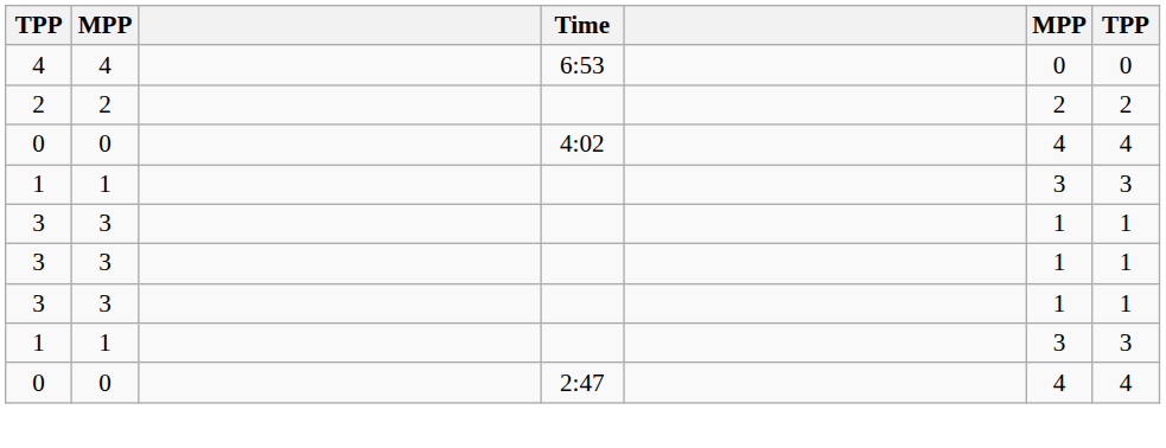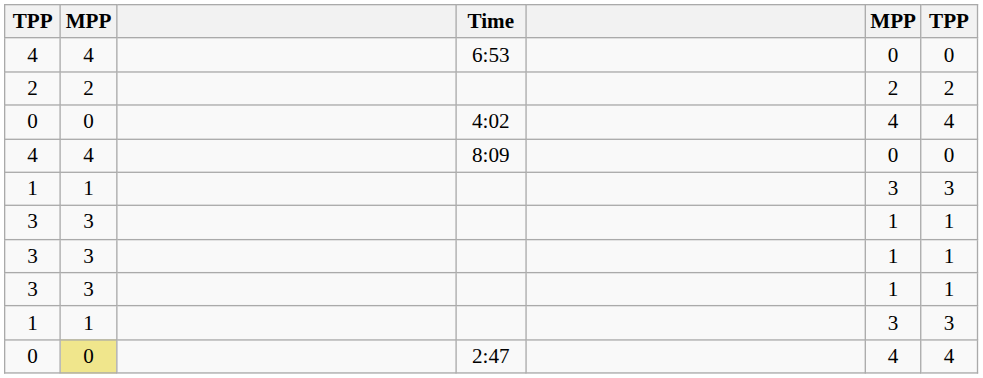 <table class="wikitable" style="text-align: center;" |>
 <tr>
 <th width="35">TPP</th>
 <th width="35">MPP</th>
 <th width="250"></th>
 <th width="45">Time</th>
 <th width="250"></th>
 <th width="35">MPP</th>
 <th width="35">TPP</th>
 </tr>
 <tr>
 <td>4</td>
 <td>4</td>
 <td style="text-align:left;"></td>
 <td>6:53</td>
 <td style="text-align:left;"><strong></strong></td>
 <td>0</td>
 <td>0</td>
 </tr>
 <tr>
 <td>2</td>
 <td>2</td>
 <td style="text-align:left;"></td>
 <td></td>
 <td style="text-align:left;"></td>
 <td>2</td>
 <td>2</td>
 </tr>
 <tr>
 <td>0</td>
 <td>0</td>
 <td style="text-align:left;"><strong></strong></td>
 <td>4:02</td>
 <td style="text-align:left;"></td>
 <td>4</td>
 <td>4</td>
+</tr>
+<tr>
+<td>4</td>
+<td>4</td>
+<td style="text-align:left;"></td>
+<td>8:09</td>
+<td style="text-align:left;"><strong></strong></td>
+<td>0</td>
+<td>0</td>
 </tr>
 <tr>
 <td>1</td>
 <td>1</td>
 <td style="text-align:left;"><strong></strong></td>
 <td></td>
 <td style="text-align:left;"></td>
 <td>3</td>
 <td>3</td>
 </tr>
 <tr>
 <td>3</td>
 <td>3</td>
 <td style="text-align:left;"></td>
 <td></td>
 <td style="text-align:left;"><strong></strong></td>
 <td>1</td>
 <td>1</td>
 </tr>
 <tr>
 <td>3</td>
 <td>3</td>
 <td style="text-align:left;"></td>
 <td></td>
 <td style="text-align:left;"><strong></strong></td>
 <td>1</td>
 <td>1</td>
 </tr>
 <tr>
 <td>3</td>
 <td>3</td>
 <td style="text-align:left;"></td>
 <td></td>
 <td style="text-align:left;"><strong></strong></td>
 <td>1</td>
 <td>1</td>
 </tr>
 <tr>
 <td>1</td>
 <td>1</td>
 <td style="text-align:left;"><strong></strong></td>
 <td></td>
 <td style="text-align:left;"></td>
 <td>3</td>
 <td>3</td>
 </tr>
 <tr>
 <td>0</td>
-<td>0</td>
+<td style="background: khaki;">0</td>
 <td style="text-align:left;"><strong></strong></td>
 <td>2:47</td>
 <td style="text-align:left;"></td>
 <td>4</td>
 <td>4</td>
 </tr>
 </table>
